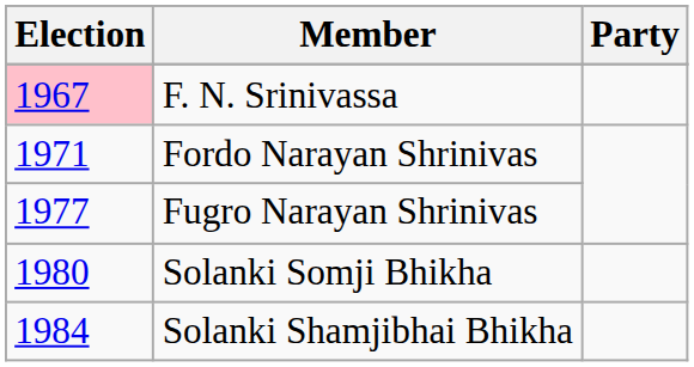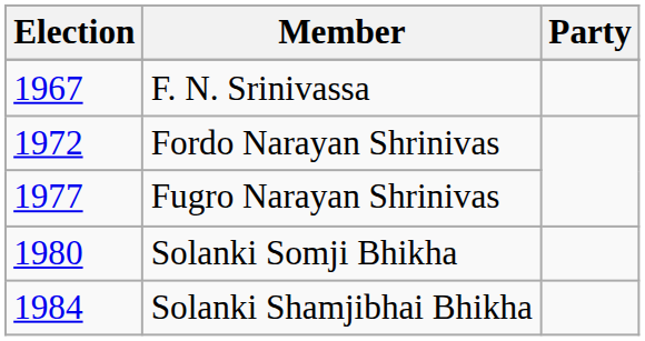 <table class="wikitable sortable">
 <tr>
 <th>Election</th>
 <th>Member</th>
 <th colspan=2>Party</th>
 </tr>
 <tr>
 </tr>
 <tr>
 </tr>
 <tr>
 </tr>
 <tr>
 </tr>
 <tr>
 </tr>
 <tr>
 </tr>
 <tr>
 </tr>
 <tr>
-<td style="background: pink;"><a href='#'>1967</a></td>
+<td><a href='#'>1967</a></td>
 <td>F. N. Srinivassa</td>
 <td></td>
 </tr>
 <tr>
-<td><a href='#'>1971</a></td>
+<td><a href='#'>1972</a></td>
 <td>Fordo Narayan Shrinivas</td>
 </tr>
 <tr>
 <td><a href='#'>1977</a></td>
 <td>Fugro Narayan Shrinivas</td>
 </tr>
 <tr>
 <td><a href='#'>1980</a></td>
 <td>Solanki Somji Bhikha</td>
 <td></td>
 </tr>
 <tr>
 <td><a href='#'>1984</a></td>
 <td>Solanki Shamjibhai Bhikha</td>
 <td></td>
 </tr>
 </table>
